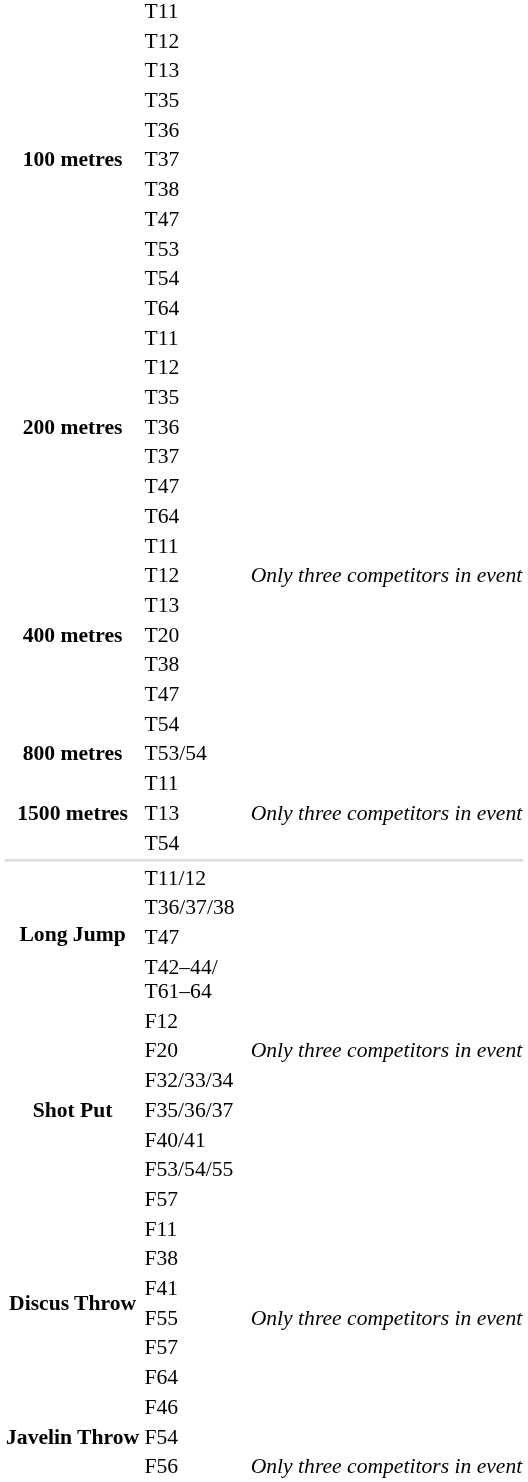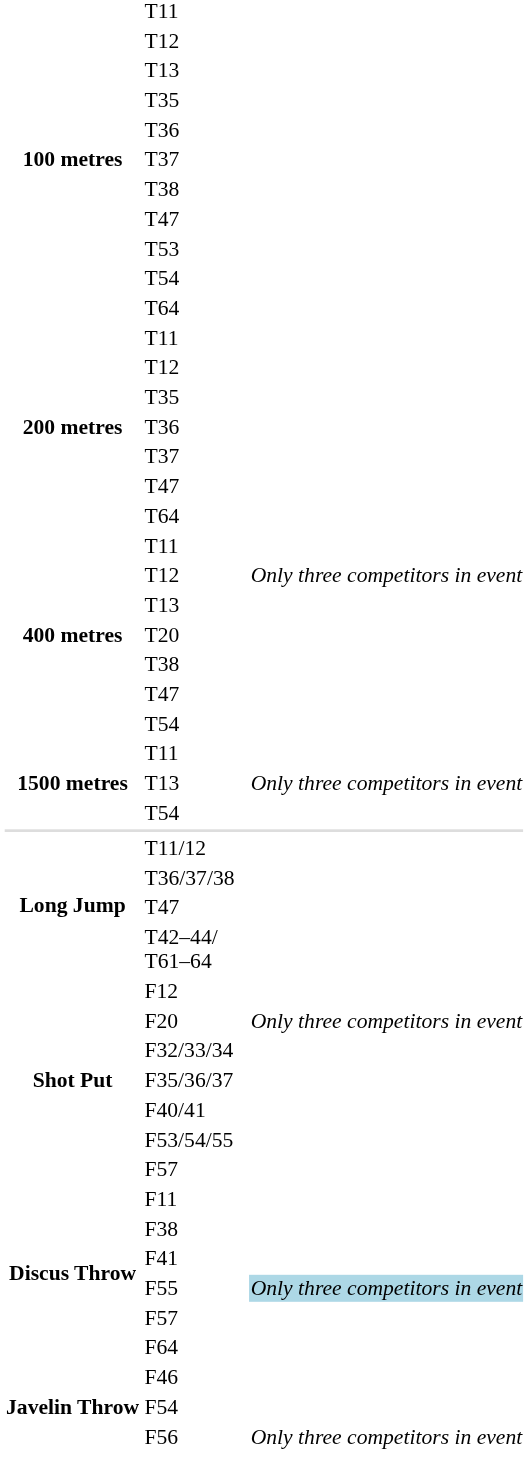 <table>
 <tr>
 <th rowspan="11">100 metres</th>
 <td>T11<br></td>
 <td></td>
 <td></td>
 <td></td>
 </tr>
 <tr>
 <td>T12<br></td>
 <td></td>
 <td></td>
 <td></td>
 </tr>
 <tr>
 <td>T13<br></td>
 <td></td>
 <td></td>
 <td></td>
 </tr>
 <tr>
 <td>T35<br></td>
 <td></td>
 <td></td>
 <td></td>
 </tr>
 <tr>
 <td>T36<br></td>
 <td></td>
 <td></td>
 <td></td>
 </tr>
 <tr>
 <td>T37<br></td>
 <td></td>
 <td></td>
 <td></td>
 </tr>
 <tr>
 <td>T38<br></td>
 <td></td>
 <td></td>
 <td></td>
 </tr>
 <tr>
 <td>T47<br></td>
 <td></td>
 <td></td>
 <td></td>
 </tr>
 <tr>
 <td>T53<br></td>
 <td></td>
 <td></td>
 <td></td>
 </tr>
 <tr>
 <td>T54<br></td>
 <td></td>
 <td></td>
 <td></td>
 </tr>
 <tr>
 <td>T64<br></td>
 <td></td>
 <td></td>
 <td></td>
 </tr>
 <tr>
 <th rowspan="7">200 metres</th>
 <td>T11<br></td>
 <td></td>
 <td></td>
 <td></td>
 </tr>
 <tr>
 <td>T12<br></td>
 <td></td>
 <td></td>
 <td></td>
 </tr>
 <tr>
 <td>T35<br></td>
 <td></td>
 <td></td>
 <td></td>
 </tr>
 <tr>
 <td>T36<br></td>
 <td></td>
 <td></td>
 <td></td>
 </tr>
 <tr>
 <td>T37<br></td>
 <td></td>
 <td></td>
 <td></td>
 </tr>
 <tr>
 <td>T47<br></td>
 <td></td>
 <td></td>
 <td></td>
 </tr>
 <tr>
 <td>T64<br></td>
 <td></td>
 <td></td>
 <td></td>
 </tr>
 <tr>
 <th rowspan="7">400 metres</th>
 <td>T11<br></td>
 <td></td>
 <td></td>
 <td></td>
 </tr>
 <tr>
 <td>T12<br></td>
 <td></td>
 <td></td>
 <td><em>Only three competitors in event</em></td>
 </tr>
 <tr>
 <td>T13<br></td>
 <td></td>
 <td></td>
 <td></td>
 </tr>
 <tr>
 <td>T20<br></td>
 <td></td>
 <td></td>
 <td></td>
 </tr>
 <tr>
 <td>T38<br></td>
 <td></td>
 <td></td>
 <td></td>
 </tr>
 <tr>
 <td>T47<br></td>
 <td></td>
 <td></td>
 <td></td>
 </tr>
 <tr>
 <td>T54<br></td>
 <td></td>
 <td></td>
 <td></td>
 </tr>
 <tr>
-<th>800 metres</th>
-<td>T53/54<br></td>
-<td></td>
-<td></td>
-<td></td>
-</tr>
-<tr>
 <th rowspan="3">1500 metres</th>
 <td>T11<br></td>
 <td></td>
 <td></td>
 <td></td>
 </tr>
 <tr>
 <td>T13<br></td>
 <td></td>
 <td></td>
 <td><em>Only three competitors in event</em></td>
 </tr>
 <tr>
 <td>T54<br></td>
 <td></td>
 <td></td>
 <td></td>
 </tr>
 <tr bgcolor=#DDDDDD>
 <td colspan=5></td>
 </tr>
 <tr>
 <th rowspan="4">Long Jump</th>
 <td>T11/12<br></td>
 <td></td>
 <td></td>
 <td></td>
 </tr>
 <tr>
 <td>T36/37/38<br></td>
 <td></td>
 <td></td>
 <td></td>
 </tr>
 <tr>
 <td>T47<br></td>
 <td></td>
 <td></td>
 <td></td>
 </tr>
 <tr>
 <td>T42–44/<br>T61–64<br></td>
 <td></td>
 <td></td>
 <td></td>
 </tr>
 <tr>
 <th rowspan="7">Shot Put</th>
 <td>F12<br></td>
 <td></td>
 <td></td>
 <td></td>
 </tr>
 <tr>
 <td>F20<br></td>
 <td></td>
 <td></td>
 <td><em>Only three competitors in event</em></td>
 </tr>
 <tr>
 <td>F32/33/34<br></td>
 <td></td>
 <td></td>
 <td></td>
 </tr>
 <tr>
 <td>F35/36/37<br></td>
 <td></td>
 <td></td>
 <td></td>
 </tr>
 <tr>
 <td>F40/41<br></td>
 <td></td>
 <td></td>
 <td></td>
 </tr>
 <tr>
 <td>F53/54/55<br></td>
 <td></td>
 <td></td>
 <td></td>
 </tr>
 <tr>
 <td>F57<br></td>
 <td></td>
 <td></td>
 <td></td>
 </tr>
 <tr>
 <th rowspan="6">Discus Throw</th>
 <td>F11<br></td>
 <td></td>
 <td></td>
 <td></td>
 </tr>
 <tr>
 <td>F38<br></td>
 <td></td>
 <td></td>
 <td></td>
 </tr>
 <tr>
 <td>F41<br></td>
 <td></td>
 <td></td>
 <td></td>
 </tr>
 <tr>
 <td>F55<br></td>
 <td></td>
 <td></td>
-<td><em>Only three competitors in event</em></td>
+<td style="background: lightblue;"><em>Only three competitors in event</em></td>
 </tr>
 <tr>
 <td>F57<br></td>
 <td></td>
 <td></td>
 <td></td>
 </tr>
 <tr>
 <td>F64<br></td>
 <td></td>
 <td></td>
 <td></td>
 </tr>
 <tr>
 <th rowspan="3">Javelin Throw</th>
 <td>F46<br></td>
 <td></td>
 <td></td>
 <td></td>
 </tr>
 <tr>
 <td>F54<br></td>
 <td></td>
 <td></td>
 <td></td>
 </tr>
 <tr>
 <td>F56<br></td>
 <td></td>
 <td></td>
 <td><em>Only three competitors in event</em></td>
 </tr>
 </table>
